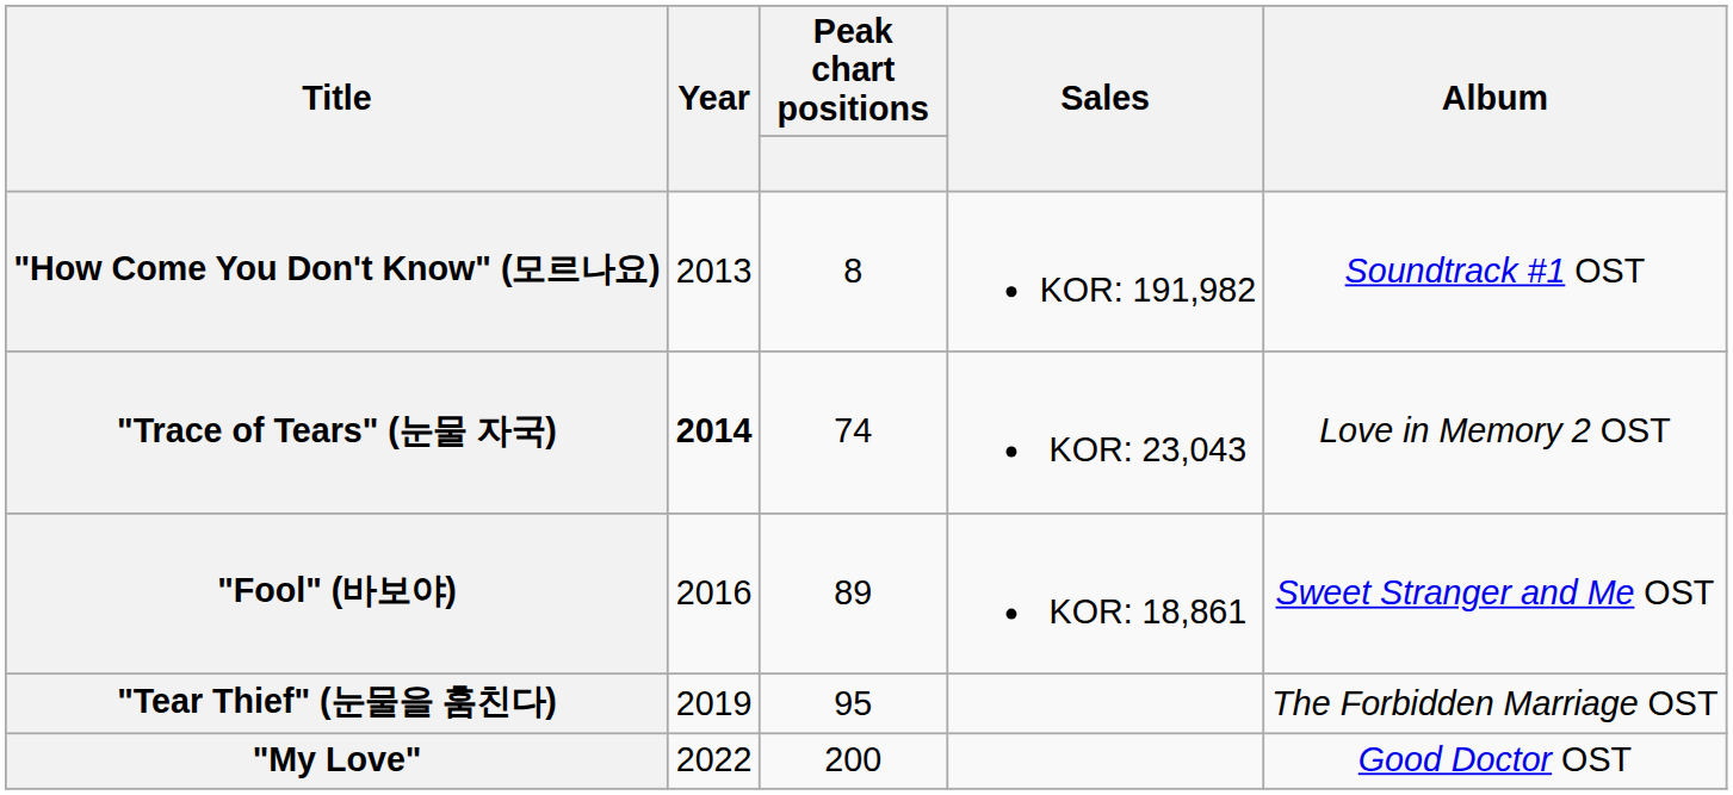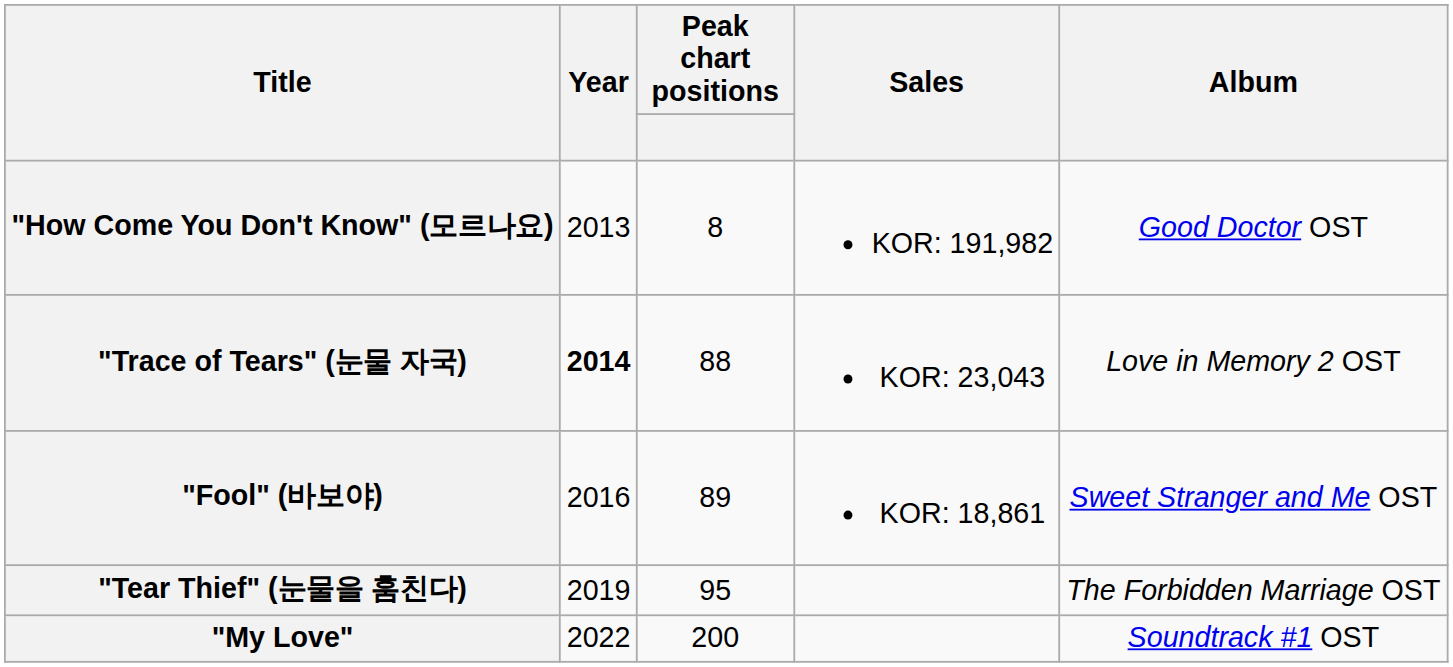 <table class="wikitable plainrowheaders" style="text-align:center">
 <tr>
 <th rowspan="2" scope="col">Title</th>
 <th rowspan="2" scope="col">Year</th>
 <th colspan="1" scope="col" style="width:5em">Peak chart positions</th>
 <th rowspan="2" scope="col">Sales</th>
 <th rowspan="2" scope="col">Album</th>
 </tr>
 <tr>
 <th><br></th>
 </tr>
 <tr>
 <th scope="row">"How Come You Don't Know" (모르나요)</th>
 <td>2013</td>
 <td>8</td>
 <td><br><ul><li>KOR: 191,982</li></ul></td>
-<td><em><a href='#'>Soundtrack #1</a></em> OST</td>
+<td><em><a href='#'>Good Doctor</a></em> OST</td>
 </tr>
 <tr>
 <th scope="row">"Trace of Tears" (눈물 자국)</th>
 <td><strong>2014</strong></td>
-<td>74</td>
+<td>88</td>
 <td><br><ul><li>KOR: 23,043</li></ul></td>
 <td><em>Love in Memory 2</em> OST</td>
 </tr>
 <tr>
 <th scope="row">"Fool" (바보야)</th>
 <td>2016</td>
 <td>89</td>
 <td><br><ul><li>KOR: 18,861</li></ul></td>
 <td><em><a href='#'>Sweet Stranger and Me</a></em> OST</td>
 </tr>
 <tr>
 <th scope="row">"Tear Thief" (눈물을 훔친다)</th>
 <td>2019</td>
 <td>95</td>
 <td></td>
 <td><em>The Forbidden Marriage</em> OST</td>
 </tr>
 <tr>
 <th scope="row">"My Love"</th>
 <td>2022</td>
 <td>200</td>
 <td></td>
-<td><em><a href='#'>Good Doctor</a></em> OST</td>
+<td><em><a href='#'>Soundtrack #1</a></em> OST</td>
 </tr>
 </table>
